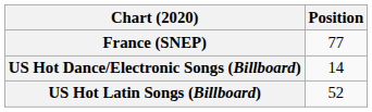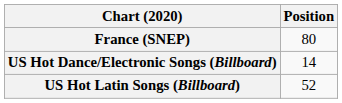 <table class="wikitable sortable plainrowheaders" style="text-align:center">
 <tr>
 <th scope="col">Chart (2020)</th>
 <th scope="col">Position</th>
 </tr>
 <tr>
 <th scope="row">France (SNEP)</th>
-<td>77</td>
+<td>80</td>
 </tr>
 <tr>
 <th scope="row">US Hot Dance/Electronic Songs (<em>Billboard</em>)</th>
 <td>14</td>
 </tr>
 <tr>
 <th scope="row">US Hot Latin Songs (<em>Billboard</em>)</th>
 <td>52</td>
 </tr>
 </table>
